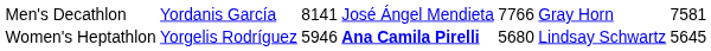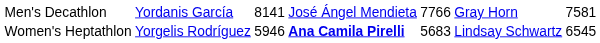 <table>
 <tr>
 <td>Men's Decathlon</td>
 <td align=left><a href='#'>Yordanis García</a> <br></td>
 <td>8141</td>
 <td align=left><a href='#'>José Ángel Mendieta</a> <br></td>
 <td>7766</td>
 <td align=left><a href='#'>Gray Horn</a> <br></td>
 <td>7581</td>
 </tr>
 <tr>
 <td>Women's Heptathlon</td>
 <td align=left><a href='#'>Yorgelis Rodríguez</a> <br></td>
 <td>5946</td>
 <td align=left><strong><a href='#'>Ana Camila Pirelli</a> <br></strong></td>
-<td>5680</td>
+<td>5683</td>
 <td align=left><a href='#'>Lindsay Schwartz</a> <br></td>
-<td>5645</td>
+<td>6545</td>
 </tr>
 </table>
